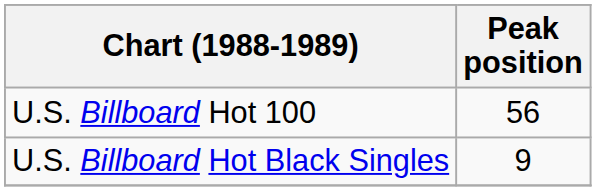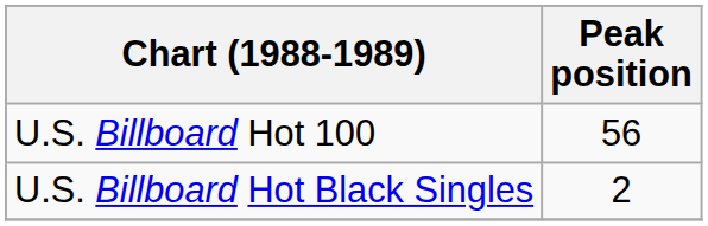 <table class="wikitable sortable">
 <tr>
 <th>Chart (1988-1989)</th>
 <th align="center">Peak<br>position</th>
 </tr>
 <tr>
 <td>U.S. <em><a href='#'>Billboard</a></em> Hot 100</td>
 <td align="center">56</td>
 </tr>
 <tr>
 <td>U.S. <em><a href='#'>Billboard</a></em> <a href='#'>Hot Black Singles</a></td>
-<td align="center">9</td>
+<td align="center">2</td>
 </tr>
 <tr>
 </tr>
 </table>
